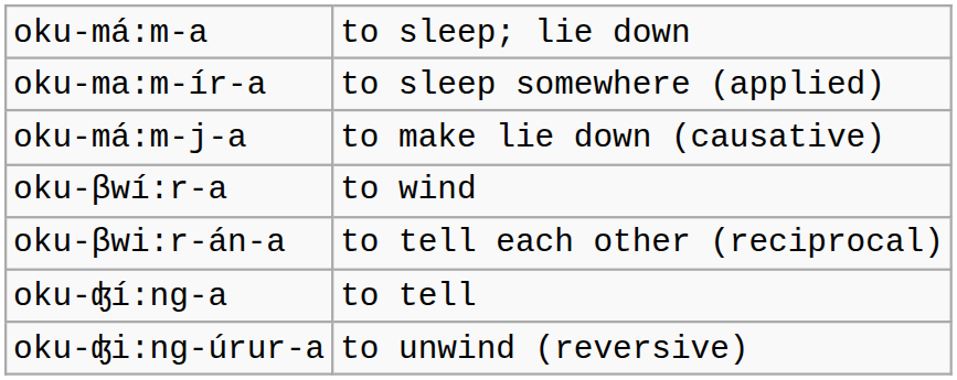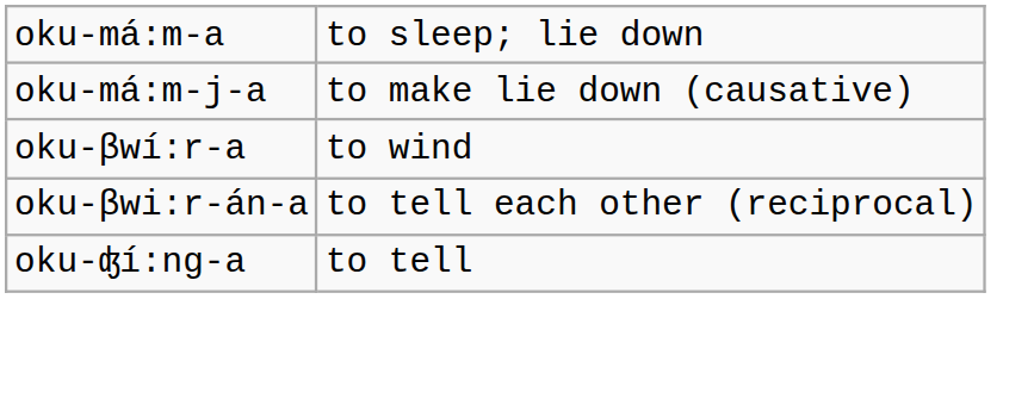 <table class="wikitable">
 <tr>
 <td>oku-má:m-a</td>
 <td>to sleep; lie down</td>
-</tr>
-<tr>
-<td>oku-ma:m-ír-a</td>
-<td>to sleep somewhere (applied)</td>
 </tr>
 <tr>
 <td>oku-má:m-j-a</td>
 <td>to make lie down (causative)</td>
 </tr>
 <tr>
 <td>oku-βwí:r-a</td>
 <td>to wind</td>
 </tr>
 <tr>
 <td>oku-βwi:r-án-a</td>
 <td>to tell each other (reciprocal)</td>
 </tr>
 <tr>
 <td>oku-ʤí:ng-a</td>
 <td>to tell</td>
 </tr>
-<tr>
-<td>oku-ʤi:ng-úrur-a</td>
-<td>to unwind (reversive)</td>
-</tr>
 </table>
